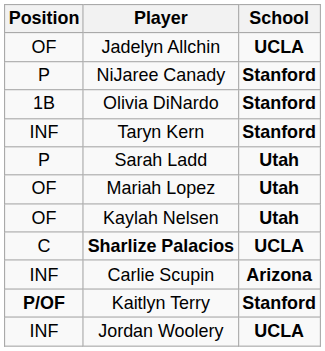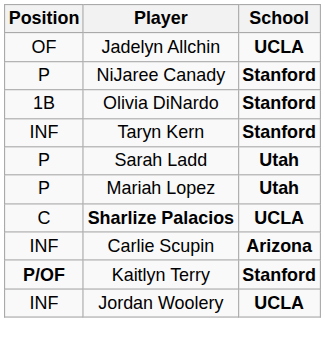 <table class="wikitable" style=text-align:center>
 <tr>
 <th>Position</th>
 <th>Player</th>
 <th>School</th>
 </tr>
 <tr>
 <td>OF</td>
 <td>Jadelyn Allchin</td>
 <td style=><strong>UCLA</strong></td>
 </tr>
 <tr>
 <td>P</td>
 <td>NiJaree Canady</td>
 <td style=><strong>Stanford</strong></td>
 </tr>
 <tr>
 <td>1B</td>
 <td>Olivia DiNardo</td>
 <td style=><strong>Stanford</strong></td>
 </tr>
 <tr>
 <td>INF</td>
 <td>Taryn Kern</td>
 <td style=><strong>Stanford</strong></td>
 </tr>
 <tr>
 <td>P</td>
 <td>Sarah Ladd</td>
 <td style=><strong>Utah</strong></td>
 </tr>
 <tr>
-<td>OF</td>
+<td>P</td>
 <td>Mariah Lopez</td>
-<td style=><strong>Utah</strong></td>
-</tr>
-<tr>
-<td>OF</td>
-<td>Kaylah Nelsen</td>
 <td style=><strong>Utah</strong></td>
 </tr>
 <tr>
 <td>C</td>
 <td><strong>Sharlize Palacios</strong></td>
 <td style=><strong>UCLA</strong></td>
 </tr>
 <tr>
 <td>INF</td>
 <td>Carlie Scupin</td>
 <td style=><strong>Arizona</strong></td>
 </tr>
 <tr>
 <td><strong>P/OF</strong></td>
 <td>Kaitlyn Terry</td>
 <td style=><strong>Stanford</strong></td>
 </tr>
 <tr>
 <td>INF</td>
 <td>Jordan Woolery</td>
 <td style=><strong>UCLA</strong></td>
 </tr>
 </table>
